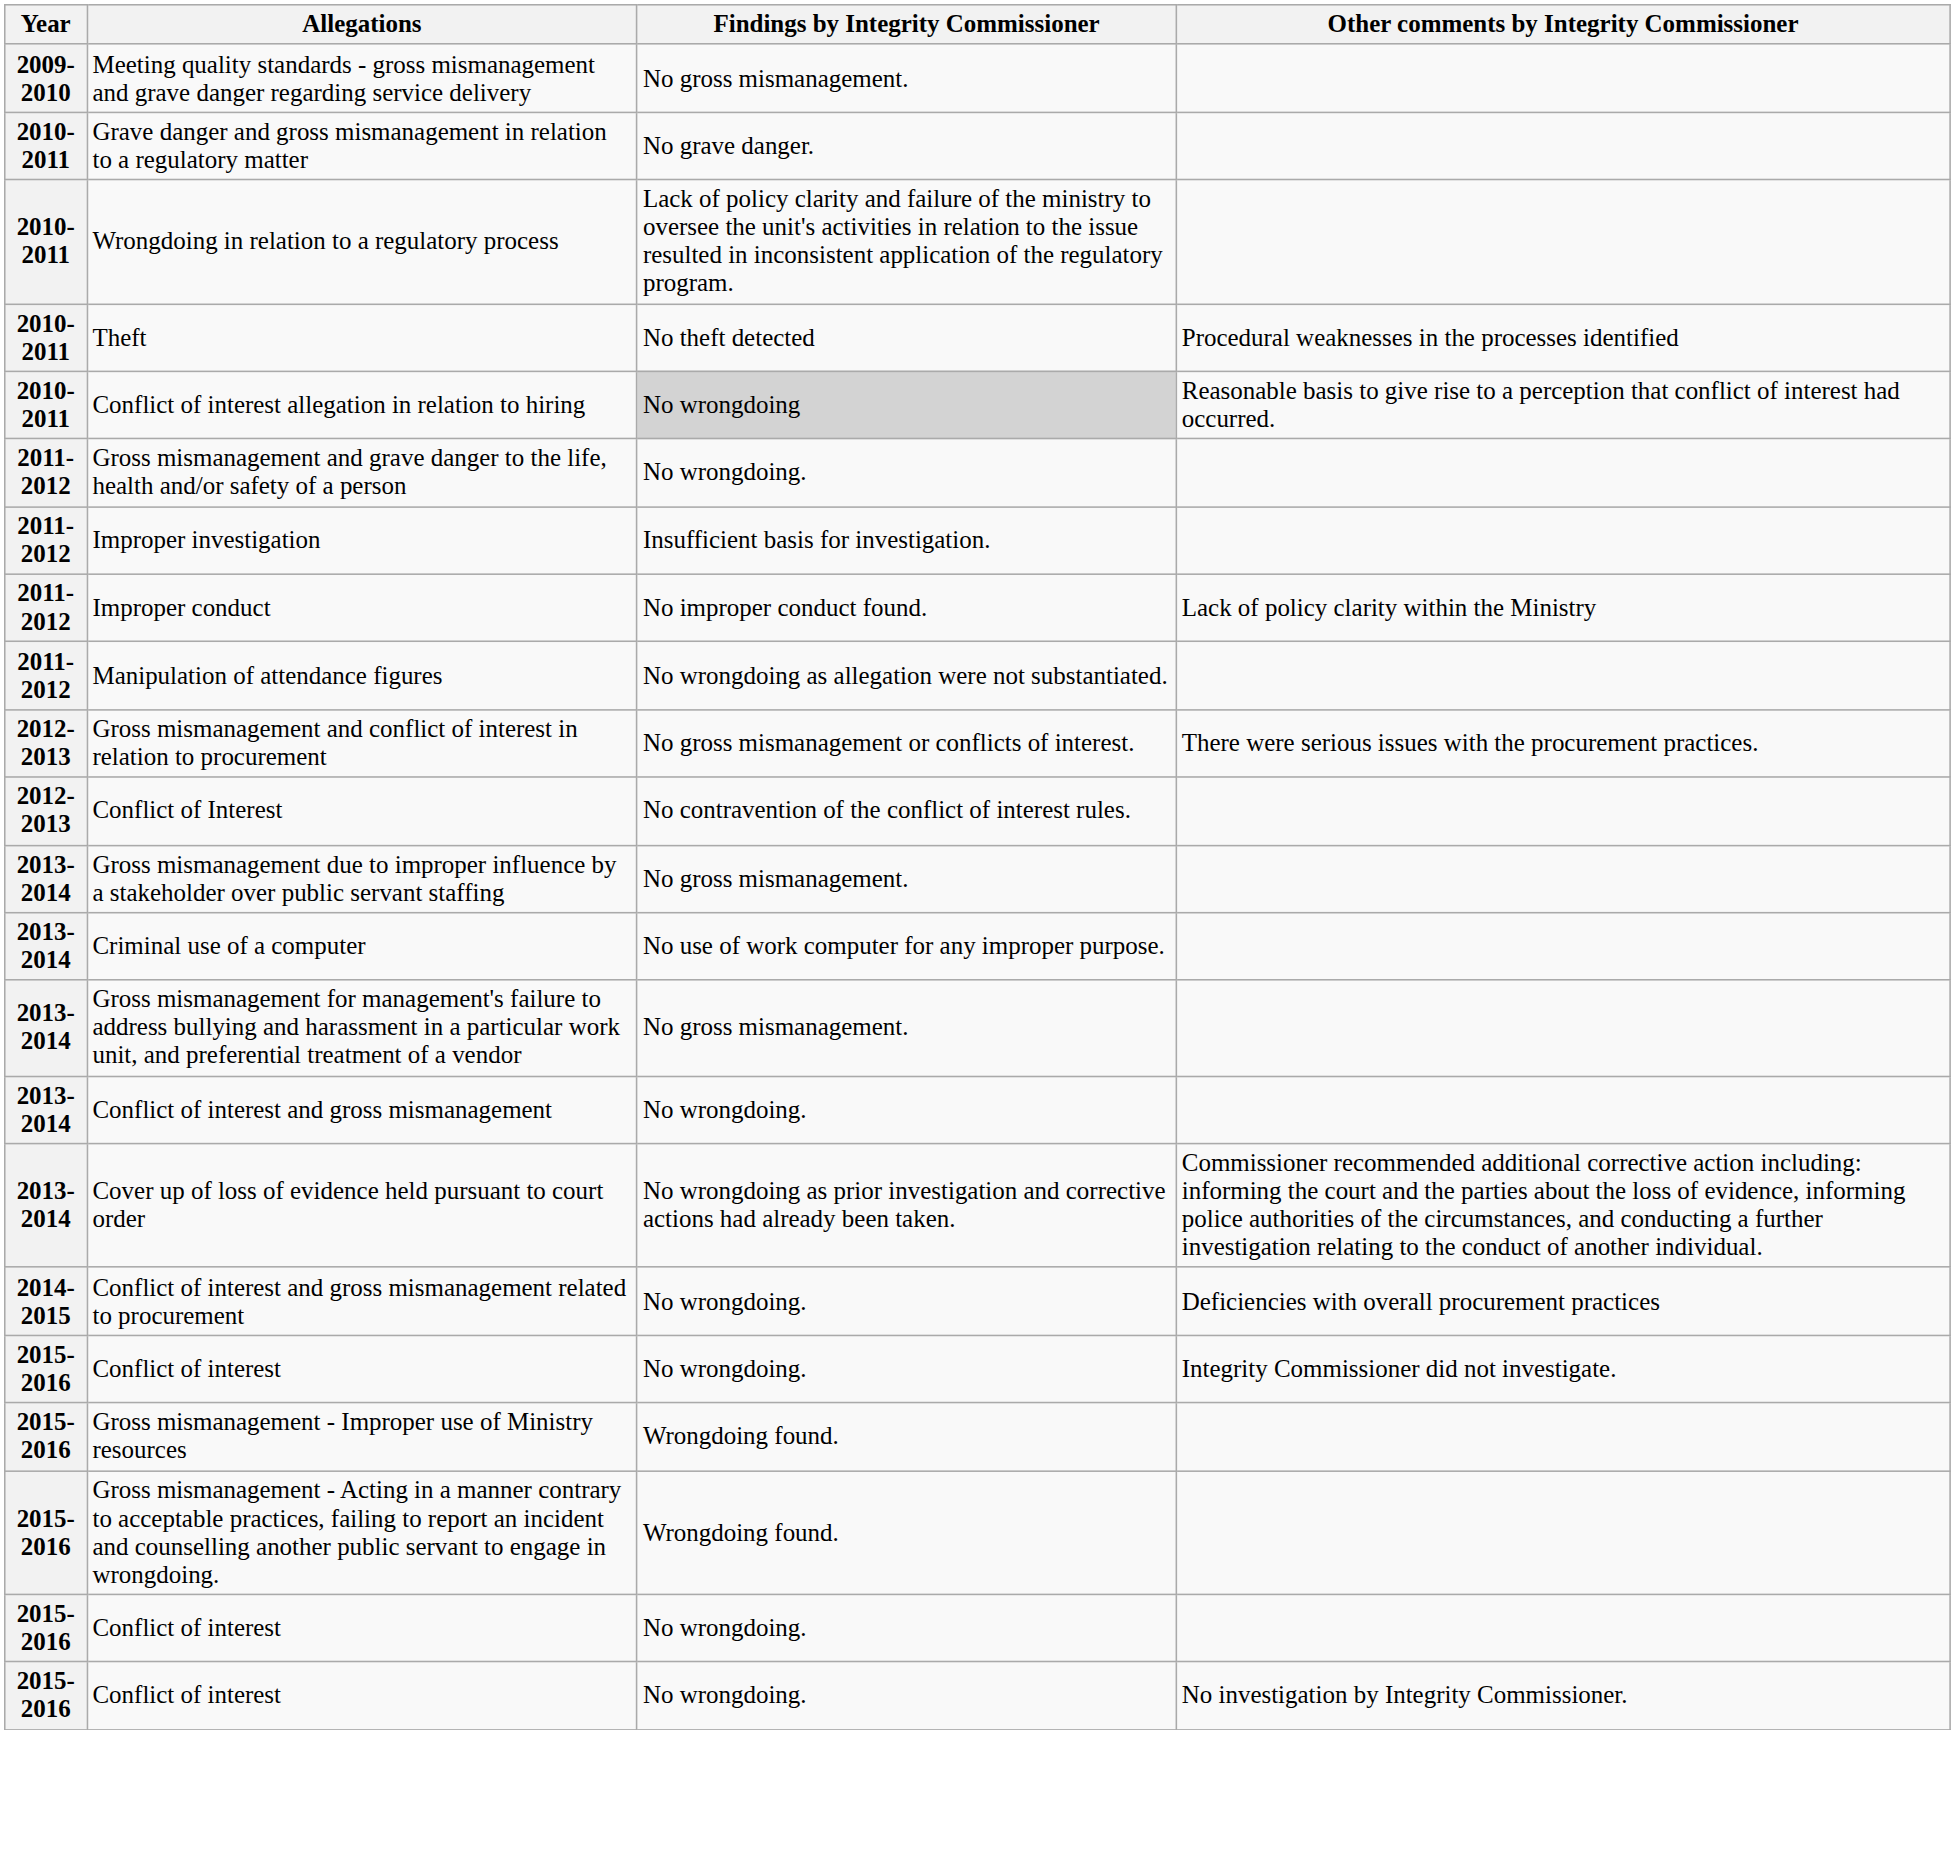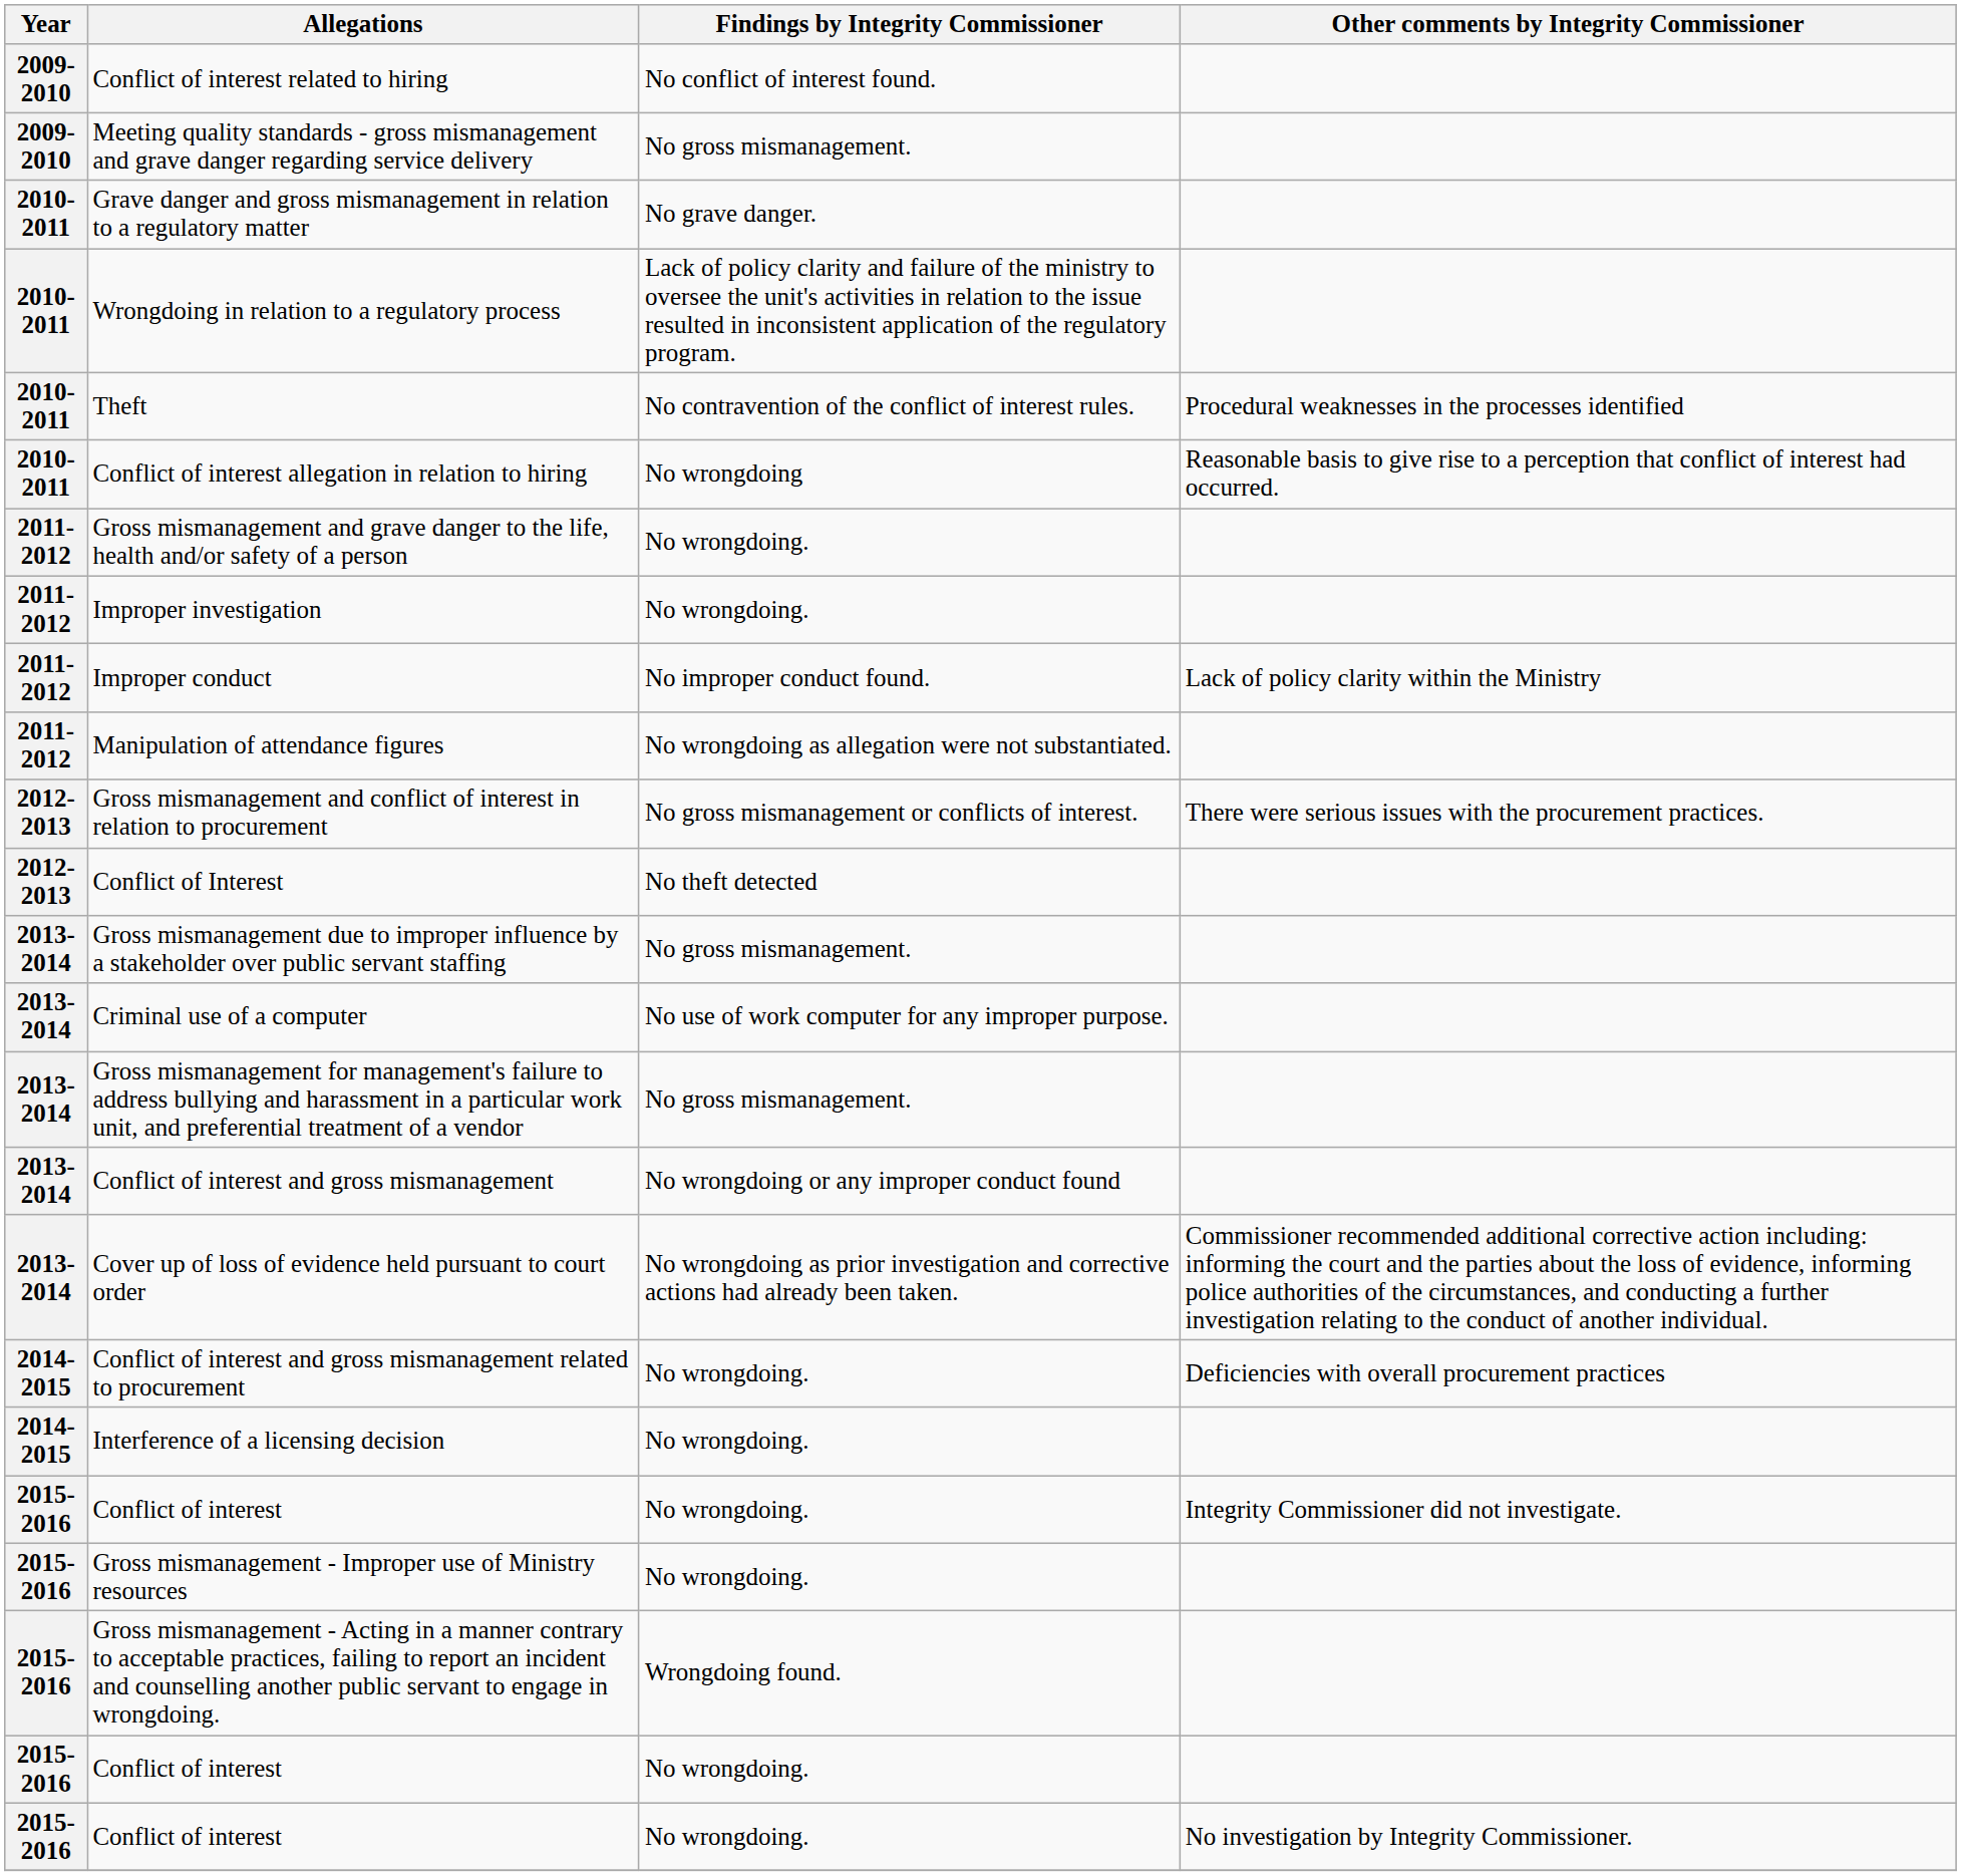 <table class="wikitable sortable">
 <tr>
 <th>Year</th>
 <th>Allegations</th>
 <th>Findings by Integrity Commissioner</th>
 <th>Other comments by Integrity Commissioner</th>
+</tr>
+<tr>
+<th>2009-2010</th>
+<td>Conflict of interest related to hiring</td>
+<td>No conflict of interest found.</td>
+<td></td>
 </tr>
 <tr>
 <th>2009-2010</th>
 <td>Meeting quality standards - gross mismanagement and grave danger regarding service delivery</td>
 <td>No gross mismanagement.</td>
 <td></td>
 </tr>
 <tr>
 <th>2010-2011</th>
 <td>Grave danger and gross mismanagement in relation to a regulatory matter</td>
 <td>No grave danger.</td>
 <td></td>
 </tr>
 <tr>
 <th>2010-2011</th>
 <td>Wrongdoing in relation to a regulatory process</td>
 <td>Lack of policy clarity and failure of the ministry to oversee the unit's activities in relation to the issue resulted in inconsistent application of the regulatory program.</td>
 <td></td>
 </tr>
 <tr>
 <th>2010-2011</th>
 <td>Theft</td>
-<td>No theft detected</td>
+<td>No contravention of the conflict of interest rules.</td>
 <td>Procedural weaknesses in the processes identified </td>
 </tr>
 <tr>
 <th>2010-2011</th>
 <td>Conflict of interest allegation in relation to hiring</td>
-<td style="background: lightgrey;">No wrongdoing </td>
+<td>No wrongdoing </td>
 <td>Reasonable basis to give rise to a perception that conflict of interest had occurred.</td>
 </tr>
 <tr>
 <th>2011-2012</th>
 <td>Gross mismanagement and grave danger to the life, health and/or safety of a person</td>
 <td>No wrongdoing.</td>
 <td></td>
 </tr>
 <tr>
 <th>2011-2012</th>
 <td>Improper investigation</td>
-<td>Insufficient basis for investigation.</td>
+<td>No wrongdoing.</td>
 <td></td>
 </tr>
 <tr>
 <th>2011-2012</th>
 <td>Improper conduct</td>
 <td>No improper conduct found.</td>
 <td>Lack of policy clarity within the Ministry </td>
 </tr>
 <tr>
 <th>2011-2012</th>
 <td>Manipulation of attendance figures</td>
 <td>No wrongdoing as allegation were not substantiated.</td>
 <td></td>
 </tr>
 <tr>
 <th>2012-2013</th>
 <td>Gross mismanagement and conflict of interest in relation to procurement</td>
 <td>No gross mismanagement or conflicts of interest.</td>
 <td>There were serious issues with the procurement practices.</td>
 </tr>
 <tr>
 <th>2012-2013</th>
 <td>Conflict of Interest</td>
-<td>No contravention of the conflict of interest rules.</td>
+<td>No theft detected</td>
 <td></td>
 </tr>
 <tr>
 <th>2013-2014</th>
 <td>Gross mismanagement due to improper influence by a stakeholder over public servant staffing</td>
 <td>No gross mismanagement.</td>
 <td></td>
 </tr>
 <tr>
 <th>2013-2014</th>
 <td>Criminal use of a computer</td>
 <td>No use of work computer for any improper purpose.</td>
 <td></td>
 </tr>
 <tr>
 <th>2013-2014</th>
 <td>Gross mismanagement for management's failure to address bullying and harassment in a particular work unit, and preferential treatment of a vendor</td>
 <td>No gross mismanagement.</td>
 <td></td>
 </tr>
 <tr>
 <th>2013-2014</th>
 <td>Conflict of interest and gross mismanagement</td>
-<td>No wrongdoing.</td>
+<td>No wrongdoing or any improper conduct found </td>
 <td></td>
 </tr>
 <tr>
 <th>2013-2014</th>
 <td>Cover up of loss of evidence held pursuant to court order</td>
 <td>No wrongdoing as prior investigation and corrective actions had already been taken.</td>
 <td>Commissioner recommended additional corrective action including: informing the court and the parties about the loss of evidence, informing police authorities of the circumstances, and conducting a further investigation relating to the conduct of another individual.</td>
 </tr>
 <tr>
 <th>2014-2015</th>
 <td>Conflict of interest and gross mismanagement related to procurement</td>
 <td>No wrongdoing.</td>
 <td>Deficiencies with overall procurement practices</td>
 </tr>
 <tr>
+<th>2014-2015</th>
+<td>Interference of a licensing decision</td>
+<td>No wrongdoing.</td>
+<td></td>
+</tr>
+<tr>
 <th>2015-2016</th>
 <td>Conflict of interest</td>
 <td>No wrongdoing.</td>
 <td>Integrity Commissioner did not investigate.</td>
 </tr>
 <tr>
 <th>2015-2016</th>
 <td>Gross mismanagement - Improper use of Ministry resources</td>
-<td>Wrongdoing found.</td>
+<td>No wrongdoing.</td>
 <td></td>
 </tr>
 <tr>
 <th>2015-2016</th>
 <td>Gross mismanagement - Acting in a manner contrary to acceptable practices, failing to report an incident and counselling another public servant to engage in wrongdoing.</td>
 <td>Wrongdoing found.</td>
 <td></td>
 </tr>
 <tr>
 <th>2015-2016</th>
 <td>Conflict of interest</td>
 <td>No wrongdoing.</td>
 <td></td>
 </tr>
 <tr>
 <th>2015-2016</th>
 <td>Conflict of interest</td>
 <td>No wrongdoing.</td>
 <td>No investigation by Integrity Commissioner.</td>
 </tr>
 <tr>
 </tr>
 </table>
